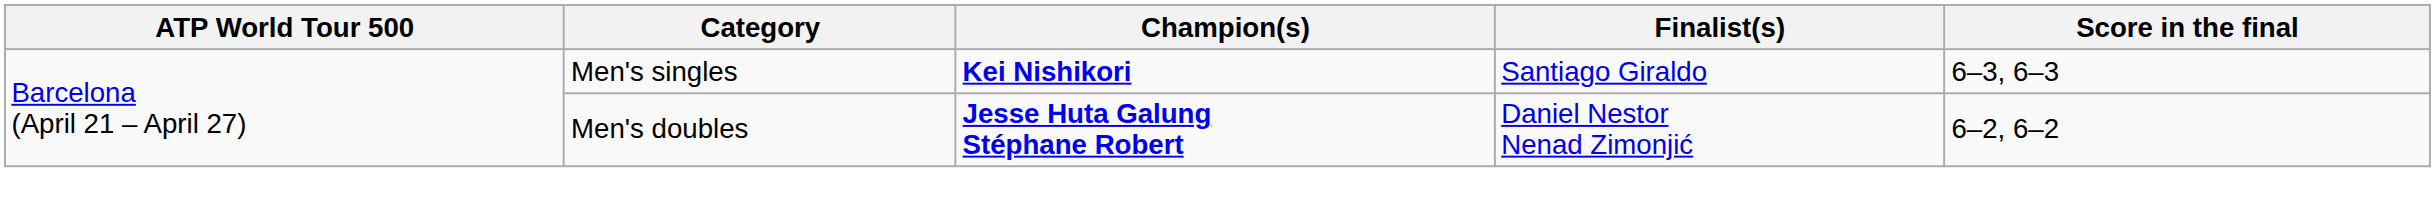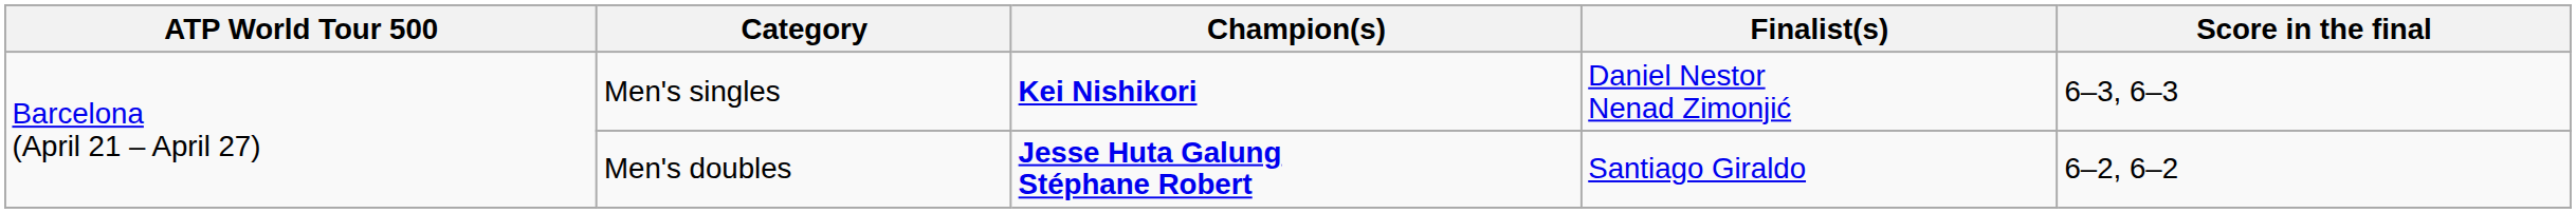 <table class="wikitable"  style="font-size:90%; width:100%;">
 <tr>
 <th>ATP World Tour 500</th>
 <th>Category</th>
 <th>Champion(s)</th>
 <th>Finalist(s)</th>
 <th>Score in the final</th>
 </tr>
 <tr>
 <td rowspan="2"><a href='#'>Barcelona</a><br>(April 21 – April 27)</td>
 <td>Men's singles</td>
 <td> <strong><a href='#'>Kei Nishikori</a></strong></td>
-<td> <a href='#'>Santiago Giraldo</a></td>
+<td> <a href='#'>Daniel Nestor</a> <br> <a href='#'>Nenad Zimonjić</a></td>
 <td>6–3, 6–3</td>
 </tr>
 <tr>
 <td>Men's doubles</td>
 <td> <strong><a href='#'>Jesse Huta Galung</a></strong> <br> <strong><a href='#'>Stéphane Robert</a></strong></td>
-<td> <a href='#'>Daniel Nestor</a> <br> <a href='#'>Nenad Zimonjić</a></td>
+<td> <a href='#'>Santiago Giraldo</a></td>
 <td>6–2, 6–2</td>
 </tr>
 </table>
